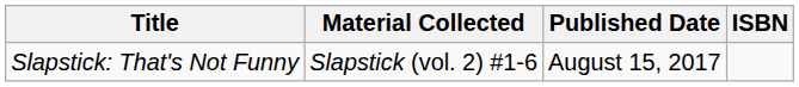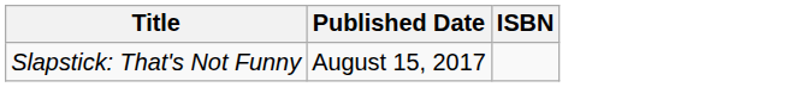 <table class="wikitable">
 <tr>
 <th>Title</th>
-<th>Material Collected</th>
 <th>Published Date</th>
 <th>ISBN</th>
 </tr>
 <tr>
 <td><em>Slapstick: That's Not Funny</em></td>
-<td><em>Slapstick</em> (vol. 2) #1-6</td>
 <td>August 15, 2017</td>
 <td></td>
 </tr>
 </table>
